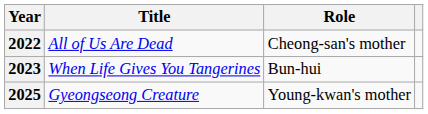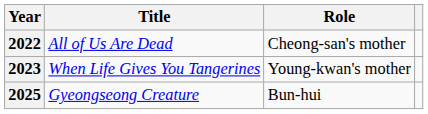 <table class="wikitable  plainrowheaders">
 <tr>
 <th scope="col">Year</th>
 <th scope="col">Title</th>
 <th scope="col">Role</th>
 <th scope="col" class="unsortable"></th>
 </tr>
 <tr>
 <th scope="row">2022</th>
 <td><em><a href='#'>All of Us Are Dead</a></em></td>
 <td>Cheong-san's mother</td>
 <td></td>
 </tr>
 <tr>
 <th scope="row">2023</th>
 <td><em><a href='#'>When Life Gives You Tangerines</a></em></td>
-<td>Bun-hui</td>
+<td>Young-kwan's mother</td>
 <td></td>
 </tr>
 <tr>
 <th scope="row">2025</th>
 <td><em><a href='#'>Gyeongseong Creature</a></em></td>
-<td>Young-kwan's mother</td>
+<td>Bun-hui</td>
 <td></td>
 </tr>
 </table>
